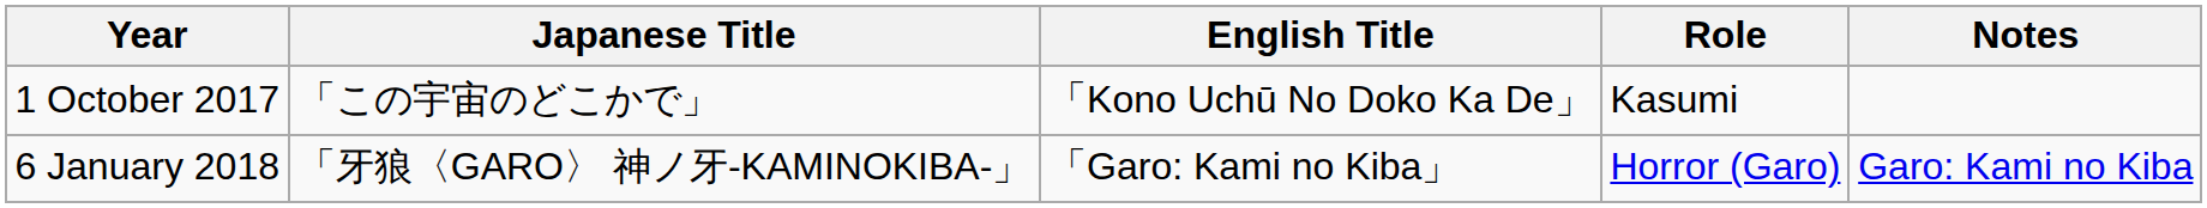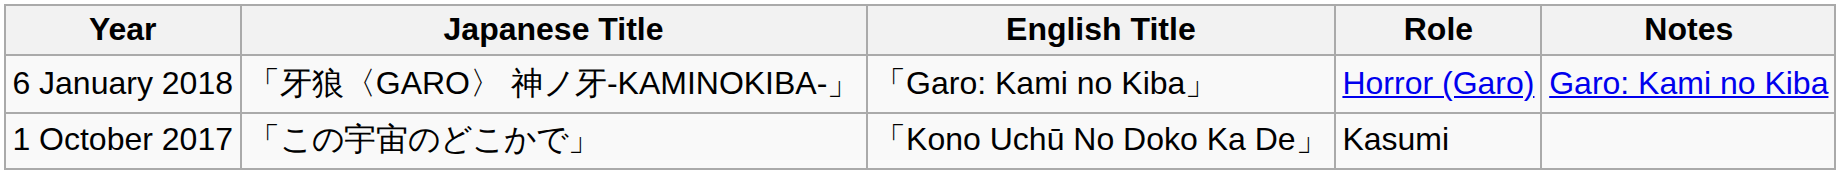 <table class="wikitable sortable">
 <tr>
 <th>Year</th>
 <th>Japanese Title</th>
 <th>English Title</th>
 <th>Role</th>
 <th>Notes</th>
 </tr>
 <tr>
+<td>6 January 2018</td>
+<td>「牙狼〈GARO〉 神ノ牙-KAMINOKIBA-」</td>
+<td>「Garo: Kami no Kiba」</td>
+<td><a href='#'>Horror (Garo)</a></td>
+<td><a href='#'>Garo: Kami no Kiba</a></td>
+</tr>
+<tr>
 <td>1 October 2017</td>
 <td>「この宇宙のどこかで」</td>
 <td>「Kono Uchū No Doko Ka De」</td>
 <td>Kasumi</td>
 <td></td>
 </tr>
 <tr>
-<td>6 January 2018</td>
-<td>「牙狼〈GARO〉 神ノ牙-KAMINOKIBA-」</td>
-<td>「Garo: Kami no Kiba」</td>
-<td><a href='#'>Horror (Garo)</a></td>
-<td><a href='#'>Garo: Kami no Kiba</a></td>
-</tr>
-<tr>
 </tr>
 </table>
